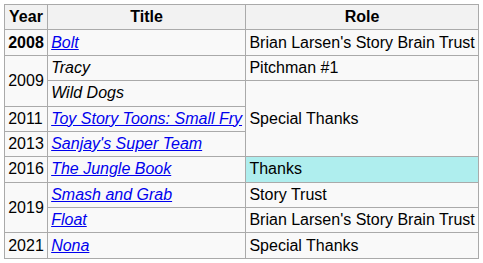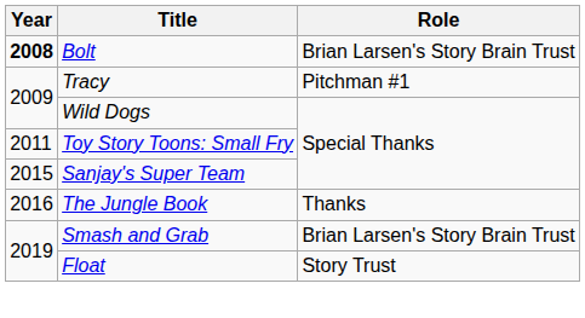 <table class="wikitable">
 <tr>
 <th>Year</th>
 <th>Title</th>
 <th>Role</th>
 </tr>
 <tr>
 <td><strong>2008</strong></td>
 <td><em><a href='#'>Bolt</a></em></td>
 <td>Brian Larsen's Story Brain Trust</td>
 </tr>
 <tr>
 <td rowspan=2>2009</td>
 <td><em>Tracy</em></td>
 <td>Pitchman #1</td>
 </tr>
 <tr>
 <td><em>Wild Dogs</em></td>
 <td rowspan="3">Special Thanks</td>
 </tr>
 <tr>
 <td>2011</td>
 <td><em><a href='#'>Toy Story Toons: Small Fry</a></em></td>
 </tr>
 <tr>
-<td>2013</td>
+<td>2015</td>
 <td><em><a href='#'>Sanjay's Super Team</a></em></td>
 </tr>
 <tr>
 <td>2016</td>
 <td><em><a href='#'>The Jungle Book</a></em></td>
-<td style="background: paleturquoise;">Thanks</td>
+<td>Thanks</td>
 </tr>
 <tr>
 <td rowspan=2>2019</td>
 <td><em><a href='#'>Smash and Grab</a></em></td>
-<td>Story Trust</td>
+<td>Brian Larsen's Story Brain Trust</td>
 </tr>
 <tr>
 <td><em><a href='#'>Float</a></em></td>
-<td>Brian Larsen's Story Brain Trust</td>
-</tr>
-<tr>
-<td>2021</td>
-<td><em><a href='#'>Nona</a></em></td>
-<td>Special Thanks</td>
+<td>Story Trust</td>
 </tr>
 </table>
